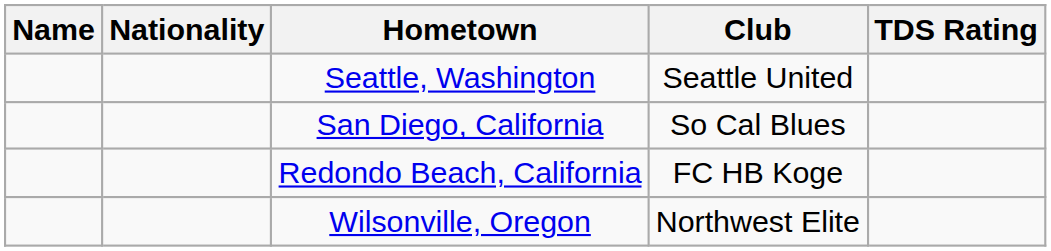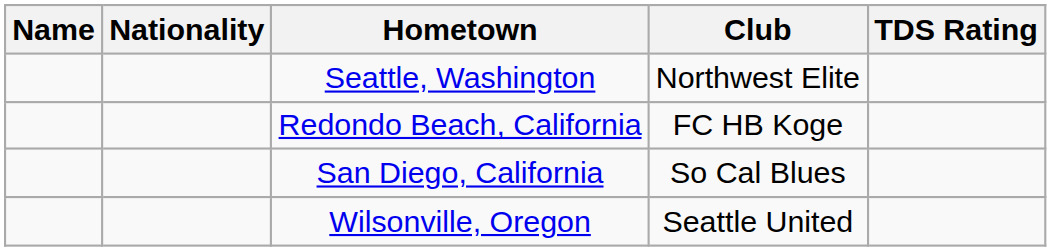 <table class="wikitable" style="font-size:90%; text-align: center;" border="1">
 <tr>
 <th>Name</th>
 <th>Nationality</th>
 <th>Hometown</th>
 <th>Club</th>
 <th>TDS Rating</th>
 </tr>
 <tr>
 <td></td>
 <td></td>
 <td><a href='#'>Seattle, Washington</a></td>
-<td>Seattle United</td>
+<td>Northwest Elite</td>
+<td></td>
+</tr>
+<tr>
+<td></td>
+<td></td>
+<td><a href='#'>Redondo Beach, California</a></td>
+<td>FC HB Koge</td>
 <td></td>
 </tr>
 <tr>
 <td></td>
 <td></td>
 <td><a href='#'>San Diego, California</a></td>
 <td>So Cal Blues</td>
 <td></td>
 </tr>
 <tr>
 <td></td>
 <td></td>
-<td><a href='#'>Redondo Beach, California</a></td>
-<td>FC HB Koge</td>
-<td></td>
-</tr>
-<tr>
-<td></td>
-<td></td>
 <td><a href='#'>Wilsonville, Oregon</a></td>
-<td>Northwest Elite</td>
+<td>Seattle United</td>
 <td></td>
 </tr>
 </table>
